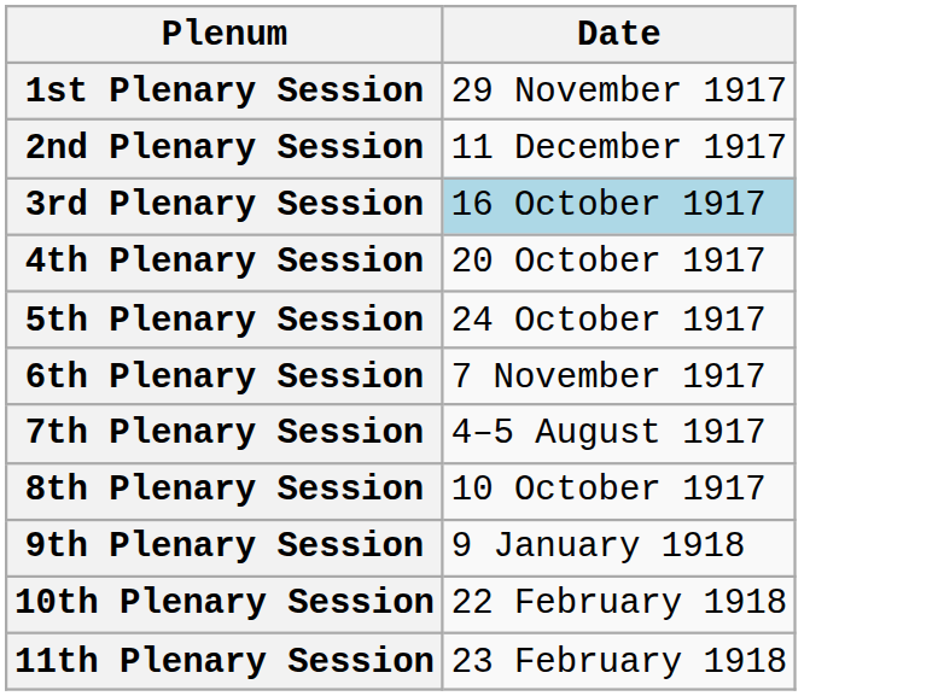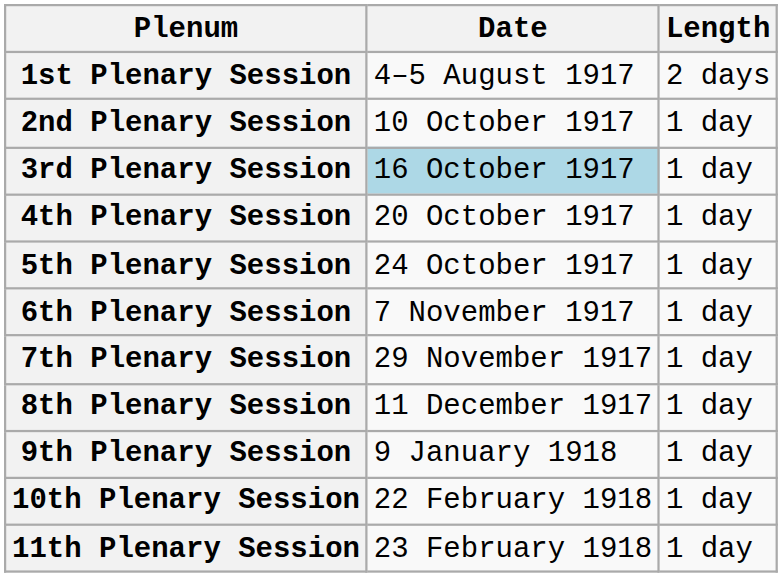 <table class="wikitable sortable plainrowheaders">
 <tr>
 <th scope="col">Plenum</th>
 <th scope="col">Date</th>
+<th scope="col">Length</th>
 </tr>
 <tr>
 <th scope="row">1st Plenary Session</th>
-<td data-sort-value="1">29 November 1917</td>
+<td data-sort-value="1">4–5 August 1917</td>
+<td>2 days</td>
 </tr>
 <tr>
 <th scope="row">2nd Plenary Session</th>
-<td data-sort-value="1">11 December 1917</td>
+<td data-sort-value="1">10 October 1917</td>
+<td>1 day</td>
 </tr>
 <tr>
 <th scope="row">3rd Plenary Session</th>
 <td data-sort-value="1" style="background: lightblue;">16 October 1917</td>
+<td>1 day</td>
 </tr>
 <tr>
 <th scope="row">4th Plenary Session</th>
 <td data-sort-value="1">20 October 1917</td>
+<td>1 day</td>
 </tr>
 <tr>
 <th scope="row">5th Plenary Session</th>
 <td data-sort-value="1">24 October 1917</td>
+<td>1 day</td>
 </tr>
 <tr>
 <th scope="row">6th Plenary Session</th>
 <td data-sort-value="1">7 November 1917</td>
+<td>1 day</td>
 </tr>
 <tr>
 <th scope="row">7th Plenary Session</th>
-<td data-sort-value="1">4–5 August 1917</td>
+<td data-sort-value="1">29 November 1917</td>
+<td>1 day</td>
 </tr>
 <tr>
 <th scope="row">8th Plenary Session</th>
-<td data-sort-value="1">10 October 1917</td>
+<td data-sort-value="1">11 December 1917</td>
+<td>1 day</td>
 </tr>
 <tr>
 <th scope="row">9th Plenary Session</th>
 <td data-sort-value="1">9 January 1918</td>
+<td>1 day</td>
 </tr>
 <tr>
 <th scope="row">10th Plenary Session</th>
 <td data-sort-value="1">22 February 1918</td>
+<td>1 day</td>
 </tr>
 <tr>
 <th scope="row">11th Plenary Session</th>
 <td data-sort-value="1">23 February 1918</td>
+<td>1 day</td>
 </tr>
 </table>
